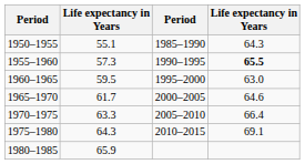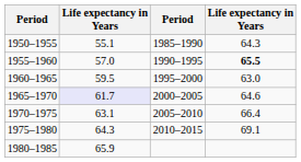 <table class="wikitable" style="text-align: center;">
 <tr>
 <th>Period</th>
 <th>Life expectancy in<br>Years</th>
 <th>Period</th>
 <th>Life expectancy in<br>Years</th>
 </tr>
 <tr>
 <td>1950–1955</td>
 <td>55.1</td>
 <td>1985–1990</td>
 <td>64.3</td>
 </tr>
 <tr>
 <td>1955–1960</td>
-<td>57.3</td>
+<td>57.0</td>
 <td>1990–1995</td>
 <td><strong>65.5</strong></td>
 </tr>
 <tr>
 <td>1960–1965</td>
 <td>59.5</td>
 <td>1995–2000</td>
 <td>63.0</td>
 </tr>
 <tr>
 <td>1965–1970</td>
-<td>61.7</td>
+<td style="background: lavender;">61.7</td>
 <td>2000–2005</td>
 <td>64.6</td>
 </tr>
 <tr>
 <td>1970–1975</td>
-<td>63.3</td>
+<td>63.1</td>
 <td>2005–2010</td>
 <td>66.4</td>
 </tr>
 <tr>
 <td>1975–1980</td>
 <td>64.3</td>
 <td>2010–2015</td>
 <td>69.1</td>
 </tr>
 <tr>
 <td>1980–1985</td>
 <td>65.9</td>
 <td></td>
 <td></td>
 </tr>
 </table>
